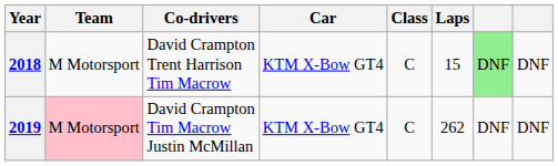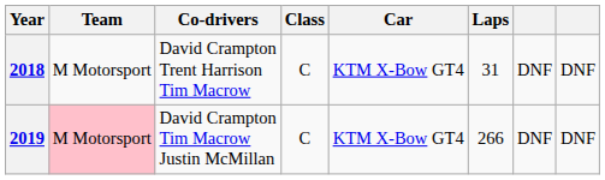 <table class="wikitable" style="font-size: 90%;">
 <tr>
 <th>Year</th>
 <th>Team</th>
 <th>Co-drivers</th>
+<th>Class</th>
 <th>Car</th>
-<th>Class</th>
 <th>Laps</th>
 <th></th>
 <th></th>
 </tr>
 <tr>
 <th><a href='#'>2018</a></th>
 <td> M Motorsport</td>
 <td> David Crampton<br> Trent Harrison<br> <a href='#'>Tim Macrow</a></td>
+<td align=center>C</td>
 <td><a href='#'>KTM X-Bow</a> GT4</td>
-<td align=center>C</td>
-<td align=center>15</td>
-<td align=center style="background: lightgreen;">DNF</td>
+<td align=center>31</td>
+<td align=center>DNF</td>
 <td align=center>DNF</td>
 </tr>
 <tr>
 <th><a href='#'>2019</a></th>
 <td style="background: pink;"> M Motorsport</td>
 <td> David Crampton<br> <a href='#'>Tim Macrow</a><br> Justin McMillan</td>
+<td align=center>C</td>
 <td><a href='#'>KTM X-Bow</a> GT4</td>
-<td align=center>C</td>
-<td align=center>262</td>
+<td align=center>266</td>
 <td align=center>DNF</td>
 <td align=center>DNF</td>
 </tr>
 </table>
